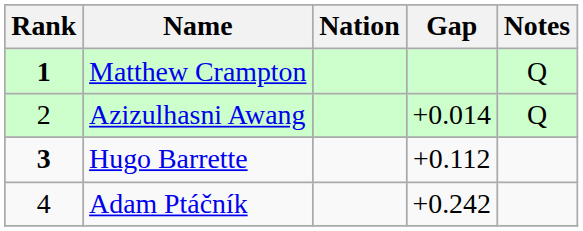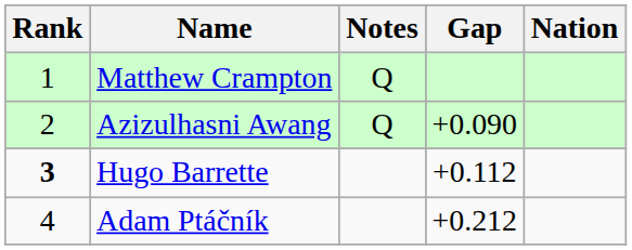 <table class="wikitable sortable" style="text-align:center">
 <tr>
 <th>Rank</th>
 <th>Name</th>
+<th>Notes</th>
+<th>Gap</th>
 <th>Nation</th>
-<th>Gap</th>
-<th>Notes</th>
 </tr>
 <tr bgcolor=ccffcc>
-<td><strong>1</strong></td>
+<td>1</td>
 <td align=left><a href='#'>Matthew Crampton</a></td>
+<td>Q</td>
+<td></td>
 <td align=left></td>
-<td></td>
-<td>Q</td>
 </tr>
 <tr bgcolor=ccffcc>
 <td>2</td>
 <td align=left><a href='#'>Azizulhasni Awang</a></td>
+<td>Q</td>
+<td>+0.090</td>
 <td align=left></td>
-<td>+0.014</td>
-<td>Q</td>
 </tr>
 <tr>
 <td><strong>3</strong></td>
 <td align=left><a href='#'>Hugo Barrette</a></td>
+<td></td>
+<td>+0.112</td>
 <td align=left></td>
-<td>+0.112</td>
-<td></td>
 </tr>
 <tr>
 <td>4</td>
 <td align=left><a href='#'>Adam Ptáčník</a></td>
+<td></td>
+<td>+0.212</td>
 <td align=left></td>
-<td>+0.242</td>
-<td></td>
 </tr>
 </table>
